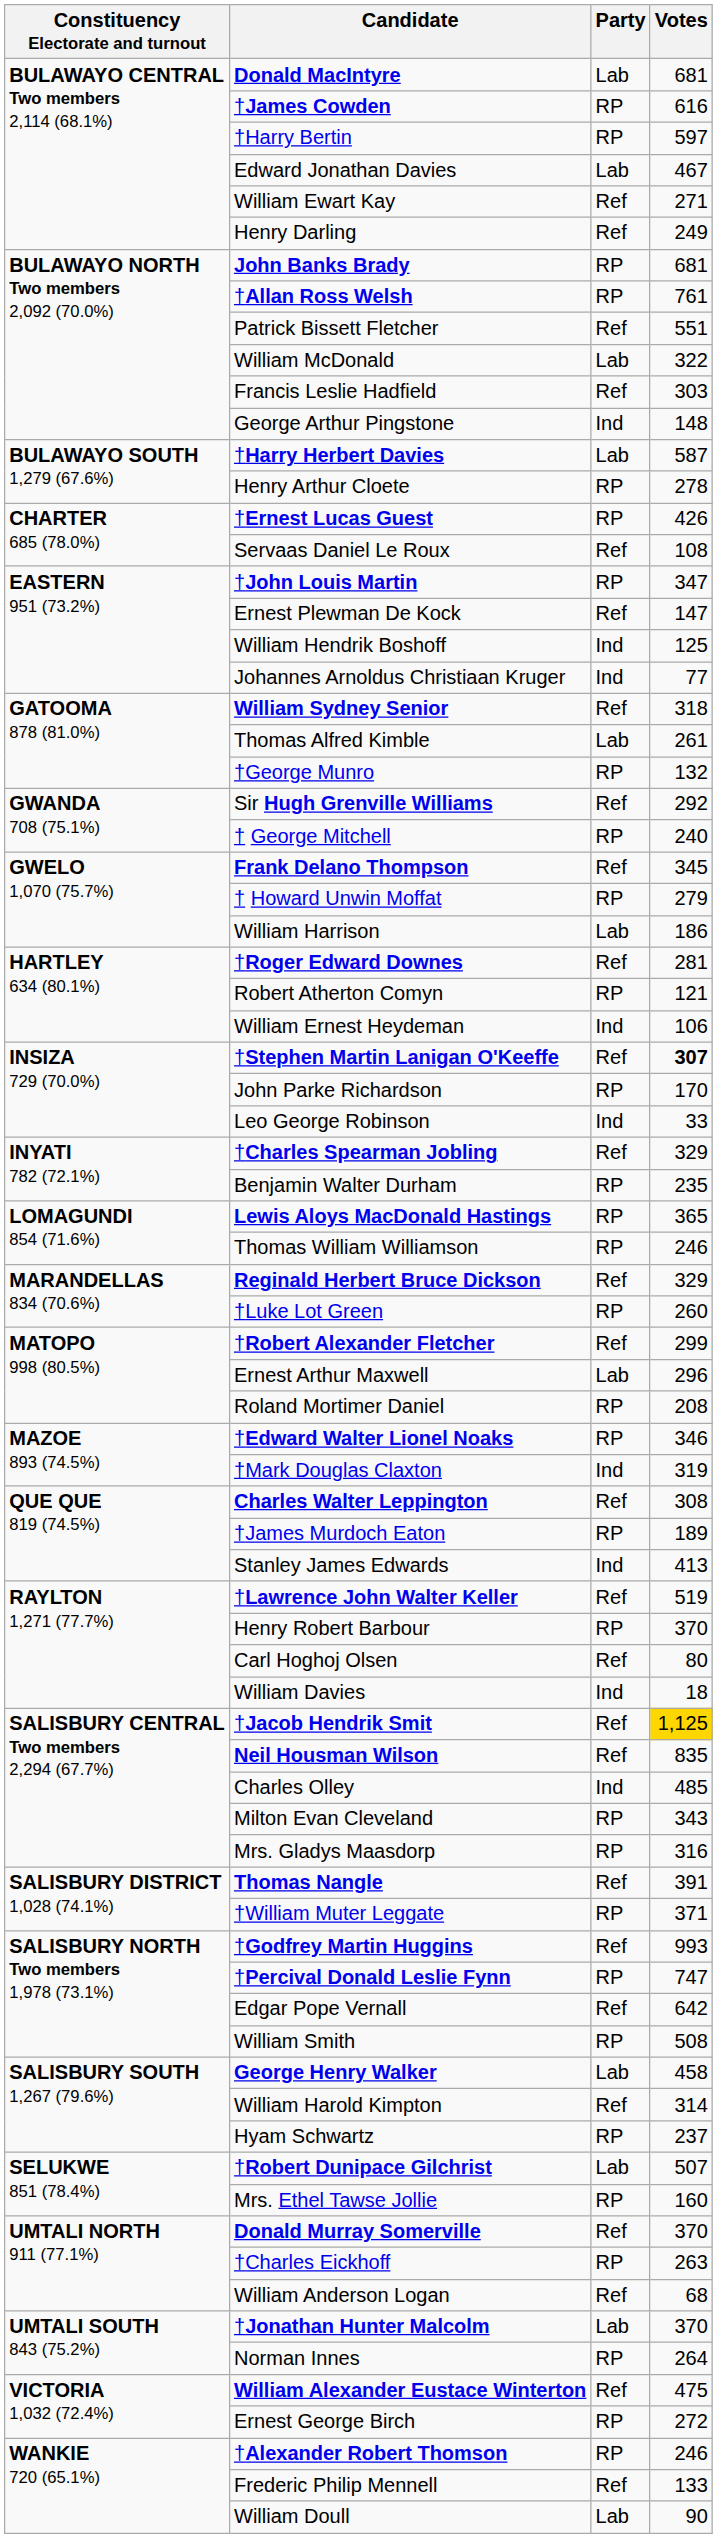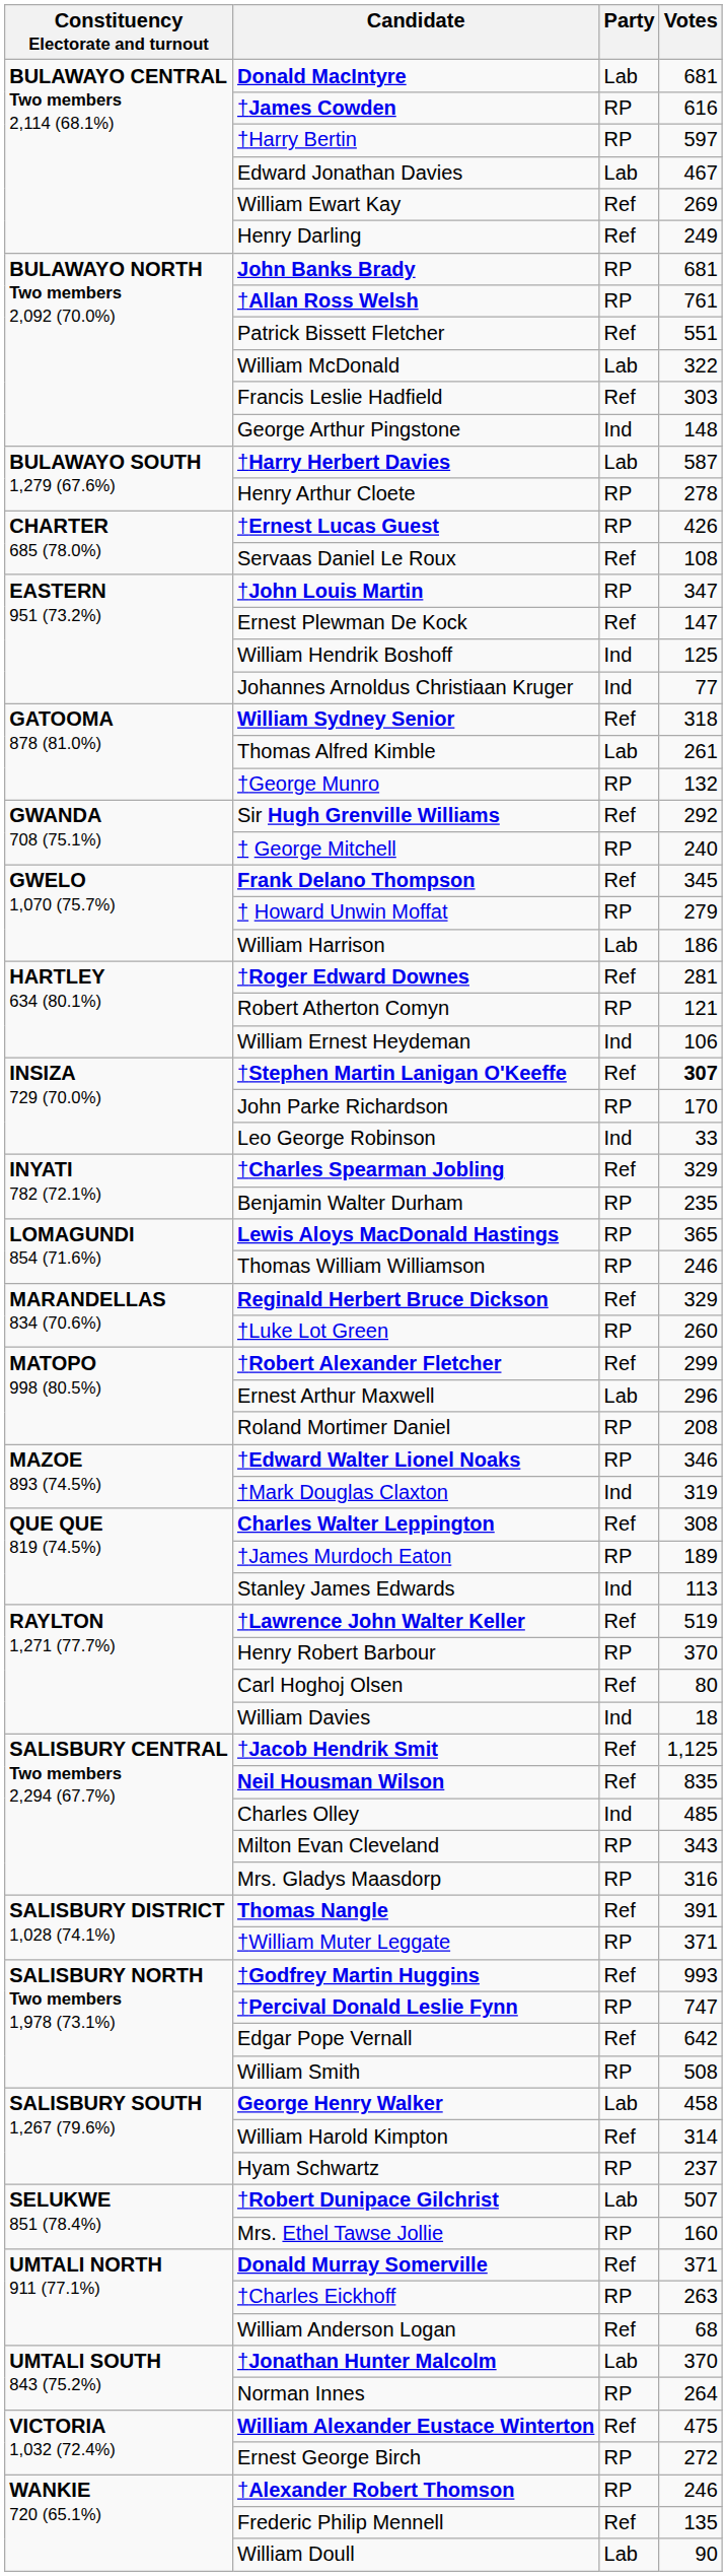 <table class="wikitable">
 <tr>
 <th align="left">Constituency<br><small>Electorate and turnout</small></th>
 <th align="center" valign="top">Candidate</th>
 <th align="center" valign="top">Party</th>
 <th align="center" valign="top">Votes</th>
 </tr>
 <tr>
 <td valign="top" rowspan="6"><strong>BULAWAYO CENTRAL</strong><br><small><strong>Two members</strong><br>2,114 (68.1%)</small></td>
 <td align="left"><a href='#'><strong>Donald MacIntyre</strong></a></td>
 <td align="left">Lab</td>
 <td align="right">681</td>
 </tr>
 <tr>
 <td align="left"><a href='#'>†</a><strong><a href='#'>James Cowden</a></strong></td>
 <td align="left">RP</td>
 <td align="right">616</td>
 </tr>
 <tr>
 <td align="left"><a href='#'>†</a><a href='#'>Harry Bertin</a></td>
 <td align="left">RP</td>
 <td align="right">597</td>
 </tr>
 <tr>
 <td align="left">Edward Jonathan Davies</td>
 <td align="left">Lab</td>
 <td align="right">467</td>
 </tr>
 <tr>
 <td align="left">William Ewart Kay</td>
 <td align="left">Ref</td>
-<td align="right">271</td>
+<td align="right">269</td>
 </tr>
 <tr>
 <td align="left">Henry Darling</td>
 <td align="left">Ref</td>
 <td align="right">249</td>
 </tr>
 <tr>
 <td valign="top" rowspan="6"><strong>BULAWAYO NORTH</strong><br><small><strong>Two members</strong><br>2,092 (70.0%)</small></td>
 <td align="left"><strong><a href='#'>John Banks Brady</a></strong></td>
 <td align="left">RP</td>
 <td align="right">681</td>
 </tr>
 <tr>
 <td align="left"><a href='#'>†</a><strong><a href='#'>Allan Ross Welsh</a></strong></td>
 <td align="left">RP</td>
 <td align="right">761</td>
 </tr>
 <tr>
 <td align="left">Patrick Bissett Fletcher</td>
 <td align="left">Ref</td>
 <td align="right">551</td>
 </tr>
 <tr>
 <td align="left">William McDonald</td>
 <td align="left">Lab</td>
 <td align="right">322</td>
 </tr>
 <tr>
 <td align="left">Francis Leslie Hadfield</td>
 <td align="left">Ref</td>
 <td align="right">303</td>
 </tr>
 <tr>
 <td align="left">George Arthur Pingstone</td>
 <td align="left">Ind</td>
 <td align="right">148</td>
 </tr>
 <tr>
 <td valign="top" rowspan="2"><strong>BULAWAYO SOUTH</strong><br><small>1,279 (67.6%)</small></td>
 <td align="left"><a href='#'>†</a><strong><a href='#'>Harry Herbert Davies</a></strong></td>
 <td align="left">Lab</td>
 <td align="right">587</td>
 </tr>
 <tr>
 <td align="left">Henry Arthur Cloete</td>
 <td align="left">RP</td>
 <td align="right">278</td>
 </tr>
 <tr>
 <td valign="top" rowspan="2"><strong>CHARTER</strong><br><small>685 (78.0%)</small></td>
 <td align="left"><a href='#'>†</a><strong><a href='#'>Ernest Lucas Guest</a></strong></td>
 <td align="left">RP</td>
 <td align="right">426</td>
 </tr>
 <tr>
 <td align="left">Servaas Daniel Le Roux</td>
 <td align="left">Ref</td>
 <td align="right">108</td>
 </tr>
 <tr>
 <td valign="top" rowspan="4"><strong>EASTERN</strong><br><small>951 (73.2%)</small></td>
 <td align="left"><a href='#'>†</a><strong><a href='#'>John Louis Martin</a></strong></td>
 <td align="left">RP</td>
 <td align="right">347</td>
 </tr>
 <tr>
 <td align="left">Ernest Plewman De Kock</td>
 <td align="left">Ref</td>
 <td align="right">147</td>
 </tr>
 <tr>
 <td align="left">William Hendrik Boshoff</td>
 <td align="left">Ind</td>
 <td align="right">125</td>
 </tr>
 <tr>
 <td align="left">Johannes Arnoldus Christiaan Kruger</td>
 <td align="left">Ind</td>
 <td align="right">77</td>
 </tr>
 <tr>
 <td valign="top" rowspan="3"><strong>GATOOMA</strong><br><small>878 (81.0%)</small></td>
 <td align="left"><strong><a href='#'>William Sydney Senior</a></strong></td>
 <td align="left">Ref</td>
 <td align="right">318</td>
 </tr>
 <tr>
 <td align="left">Thomas Alfred Kimble</td>
 <td align="left">Lab</td>
 <td align="right">261</td>
 </tr>
 <tr>
 <td align="left"><a href='#'>†</a><a href='#'>George Munro</a></td>
 <td align="left">RP</td>
 <td align="right">132</td>
 </tr>
 <tr>
 <td valign="top" rowspan="2"><strong>GWANDA</strong><br><small>708 (75.1%)</small></td>
 <td align="left">Sir <strong><a href='#'>Hugh Grenville Williams</a></strong></td>
 <td align="left">Ref</td>
 <td align="right">292</td>
 </tr>
 <tr>
 <td align="left"><a href='#'>†</a> <a href='#'>George Mitchell</a></td>
 <td align="left">RP</td>
 <td align="right">240</td>
 </tr>
 <tr>
 <td valign="top" rowspan="3"><strong>GWELO</strong><br><small>1,070 (75.7%)</small></td>
 <td align="left"><strong><a href='#'>Frank Delano Thompson</a></strong></td>
 <td align="left">Ref</td>
 <td align="right">345</td>
 </tr>
 <tr>
 <td align="left"><a href='#'>†</a> <a href='#'>Howard Unwin Moffat</a></td>
 <td align="left">RP</td>
 <td align="right">279</td>
 </tr>
 <tr>
 <td align="left">William Harrison</td>
 <td align="left">Lab</td>
 <td align="right">186</td>
 </tr>
 <tr>
 <td valign="top" rowspan="3"><strong>HARTLEY</strong><br><small>634 (80.1%)</small></td>
 <td align="left"><a href='#'>†</a><strong><a href='#'>Roger Edward Downes</a></strong></td>
 <td align="left">Ref</td>
 <td align="right">281</td>
 </tr>
 <tr>
 <td align="left">Robert Atherton Comyn</td>
 <td align="left">RP</td>
 <td align="right">121</td>
 </tr>
 <tr>
 <td align="left">William Ernest Heydeman</td>
 <td align="left">Ind</td>
 <td align="right">106</td>
 </tr>
 <tr>
 <td valign="top" rowspan="3"><strong>INSIZA</strong><br><small>729 (70.0%)</small></td>
 <td align="left"><a href='#'>†</a><strong><a href='#'>Stephen Martin Lanigan O'Keeffe</a></strong></td>
 <td align="left">Ref</td>
 <td align="right"><strong>307</strong></td>
 </tr>
 <tr>
 <td align="left">John Parke Richardson</td>
 <td align="left">RP</td>
 <td align="right">170</td>
 </tr>
 <tr>
 <td align="left">Leo George Robinson</td>
 <td align="left">Ind</td>
 <td align="right">33</td>
 </tr>
 <tr>
 <td valign="top" rowspan="2"><strong>INYATI</strong><br><small>782 (72.1%)</small></td>
 <td align="left"><a href='#'>†</a><strong><a href='#'>Charles Spearman Jobling</a></strong></td>
 <td align="left">Ref</td>
 <td align="right">329</td>
 </tr>
 <tr>
 <td align="left">Benjamin Walter Durham</td>
 <td align="left">RP</td>
 <td align="right">235</td>
 </tr>
 <tr>
 <td valign="top" rowspan="2"><strong>LOMAGUNDI</strong><br><small>854 (71.6%)</small></td>
 <td align="left"><strong><a href='#'>Lewis Aloys MacDonald Hastings</a></strong></td>
 <td align="left">RP</td>
 <td align="right">365</td>
 </tr>
 <tr>
 <td align="left">Thomas William Williamson</td>
 <td align="left">RP</td>
 <td align="right">246</td>
 </tr>
 <tr>
 <td valign="top" rowspan="2"><strong>MARANDELLAS</strong><br><small>834 (70.6%)</small></td>
 <td align="left"><strong><a href='#'>Reginald Herbert Bruce Dickson</a></strong></td>
 <td align="left">Ref</td>
 <td align="right">329</td>
 </tr>
 <tr>
 <td align="left"><a href='#'>†</a><a href='#'>Luke Lot Green</a></td>
 <td align="left">RP</td>
 <td align="right">260</td>
 </tr>
 <tr>
 <td valign="top" rowspan="3"><strong>MATOPO</strong><br><small>998 (80.5%)</small></td>
 <td align="left"><a href='#'>†</a><strong><a href='#'>Robert Alexander Fletcher</a></strong></td>
 <td align="left">Ref</td>
 <td align="right">299</td>
 </tr>
 <tr>
 <td align="left">Ernest Arthur Maxwell</td>
 <td align="left">Lab</td>
 <td align="right">296</td>
 </tr>
 <tr>
 <td align="left">Roland Mortimer Daniel</td>
 <td align="left">RP</td>
 <td align="right">208</td>
 </tr>
 <tr>
 <td valign="top" rowspan="2"><strong>MAZOE</strong><br><small>893 (74.5%)</small></td>
 <td align="left"><a href='#'>†</a><strong><a href='#'>Edward Walter Lionel Noaks</a></strong></td>
 <td align="left">RP</td>
 <td align="right">346</td>
 </tr>
 <tr>
 <td align="left"><a href='#'>†</a><a href='#'>Mark Douglas Claxton</a></td>
 <td align="left">Ind</td>
 <td align="right">319</td>
 </tr>
 <tr>
 <td valign="top" rowspan="3"><strong>QUE QUE</strong><br><small>819 (74.5%)</small></td>
 <td align="left"><strong><a href='#'>Charles Walter Leppington</a></strong></td>
 <td align="left">Ref</td>
 <td align="right">308</td>
 </tr>
 <tr>
 <td align="left"><a href='#'>†</a><a href='#'>James Murdoch Eaton</a></td>
 <td align="left">RP</td>
 <td align="right">189</td>
 </tr>
 <tr>
 <td align="left">Stanley James Edwards</td>
 <td align="left">Ind</td>
-<td align="right">413</td>
+<td align="right">113</td>
 </tr>
 <tr>
 <td valign="top" rowspan="4"><strong>RAYLTON</strong><br><small>1,271 (77.7%)</small></td>
 <td align="left"><a href='#'>†</a><strong><a href='#'>Lawrence John Walter Keller</a></strong></td>
 <td align="left">Ref</td>
 <td align="right">519</td>
 </tr>
 <tr>
 <td align="left">Henry Robert Barbour</td>
 <td align="left">RP</td>
 <td align="right">370</td>
 </tr>
 <tr>
 <td align="left">Carl Hoghoj Olsen</td>
 <td align="left">Ref</td>
 <td align="right">80</td>
 </tr>
 <tr>
 <td align="left">William Davies</td>
 <td align="left">Ind</td>
 <td align="right">18</td>
 </tr>
 <tr>
 <td valign="top" rowspan="5"><strong>SALISBURY CENTRAL</strong><br><small><strong>Two members</strong><br>2,294 (67.7%)</small></td>
 <td align="left"><a href='#'>†</a><strong><a href='#'>Jacob Hendrik Smit</a></strong></td>
 <td align="left">Ref</td>
-<td align="right" style="background: gold;">1,125</td>
+<td align="right">1,125</td>
 </tr>
 <tr>
 <td align="left"><strong><a href='#'>Neil Housman Wilson</a></strong></td>
 <td align="left">Ref</td>
 <td align="right">835</td>
 </tr>
 <tr>
 <td align="left">Charles Olley</td>
 <td align="left">Ind</td>
 <td align="right">485</td>
 </tr>
 <tr>
 <td align="left">Milton Evan Cleveland</td>
 <td align="left">RP</td>
 <td align="right">343</td>
 </tr>
 <tr>
 <td align="left">Mrs. Gladys Maasdorp</td>
 <td align="left">RP</td>
 <td align="right">316</td>
 </tr>
 <tr>
 <td valign="top" rowspan="2"><strong>SALISBURY DISTRICT</strong><br><small>1,028 (74.1%)</small></td>
 <td align="left"><strong><a href='#'>Thomas Nangle</a></strong></td>
 <td align="left">Ref</td>
 <td align="right">391</td>
 </tr>
 <tr>
 <td align="left"><a href='#'>†</a><a href='#'>William Muter Leggate</a></td>
 <td align="left">RP</td>
 <td align="right">371</td>
 </tr>
 <tr>
 <td valign="top" rowspan="4"><strong>SALISBURY NORTH</strong><br><small><strong>Two members</strong><br>1,978 (73.1%)</small></td>
 <td align="left"><a href='#'>†</a><strong><a href='#'>Godfrey Martin Huggins</a></strong></td>
 <td align="left">Ref</td>
 <td align="right">993</td>
 </tr>
 <tr>
 <td align="left"><a href='#'>†</a><strong><a href='#'>Percival Donald Leslie Fynn</a></strong></td>
 <td align="left">RP</td>
 <td align="right">747</td>
 </tr>
 <tr>
 <td align="left">Edgar Pope Vernall</td>
 <td align="left">Ref</td>
 <td align="right">642</td>
 </tr>
 <tr>
 <td align="left">William Smith</td>
 <td align="left">RP</td>
 <td align="right">508</td>
 </tr>
 <tr>
 <td valign="top" rowspan="3"><strong>SALISBURY SOUTH</strong><br><small>1,267 (79.6%)</small></td>
 <td align="left"><strong><a href='#'>George Henry Walker</a></strong></td>
 <td align="left">Lab</td>
 <td align="right">458</td>
 </tr>
 <tr>
 <td align="left">William Harold Kimpton</td>
 <td align="left">Ref</td>
 <td align="right">314</td>
 </tr>
 <tr>
 <td align="left">Hyam Schwartz</td>
 <td align="left">RP</td>
 <td align="right">237</td>
 </tr>
 <tr>
 <td valign="top" rowspan="2"><strong>SELUKWE</strong><br><small>851 (78.4%)</small></td>
 <td align="left"><a href='#'>†</a><strong><a href='#'>Robert Dunipace Gilchrist</a></strong></td>
 <td align="left">Lab</td>
 <td align="right">507</td>
 </tr>
 <tr>
 <td align="left">Mrs. <a href='#'>Ethel Tawse Jollie</a></td>
 <td align="left">RP</td>
 <td align="right">160</td>
 </tr>
 <tr>
 <td valign="top" rowspan="3"><strong>UMTALI NORTH</strong><br><small>911 (77.1%)</small></td>
 <td align="left"><strong><a href='#'>Donald Murray Somerville</a></strong></td>
 <td align="left">Ref</td>
-<td align="right">370</td>
+<td align="right">371</td>
 </tr>
 <tr>
 <td align="left"><a href='#'>†</a><a href='#'>Charles Eickhoff</a></td>
 <td align="left">RP</td>
 <td align="right">263</td>
 </tr>
 <tr>
 <td align="left">William Anderson Logan</td>
 <td align="left">Ref</td>
 <td align="right">68</td>
 </tr>
 <tr>
 <td valign="top" rowspan="2"><strong>UMTALI SOUTH</strong><br><small>843 (75.2%)</small></td>
 <td align="left"><a href='#'>†</a><strong><a href='#'>Jonathan Hunter Malcolm</a></strong></td>
 <td align="left">Lab</td>
 <td align="right">370</td>
 </tr>
 <tr>
 <td align="left">Norman Innes</td>
 <td align="left">RP</td>
 <td align="right">264</td>
 </tr>
 <tr>
 <td valign="top" rowspan="2"><strong>VICTORIA</strong><br><small>1,032 (72.4%)</small></td>
 <td align="left"><strong><a href='#'>William Alexander Eustace Winterton</a></strong></td>
 <td align="left">Ref</td>
 <td align="right">475</td>
 </tr>
 <tr>
 <td align="left">Ernest George Birch</td>
 <td align="left">RP</td>
 <td align="right">272</td>
 </tr>
 <tr>
 <td valign="top" rowspan="3"><strong>WANKIE</strong><br><small>720 (65.1%)</small></td>
 <td align="left"><a href='#'>†</a><strong><a href='#'>Alexander Robert Thomson</a></strong></td>
 <td align="left">RP</td>
 <td align="right">246</td>
 </tr>
 <tr>
 <td align="left">Frederic Philip Mennell</td>
 <td align="left">Ref</td>
-<td align="right">133</td>
+<td align="right">135</td>
 </tr>
 <tr>
 <td align="left">William Doull</td>
 <td align="left">Lab</td>
 <td align="right">90</td>
 </tr>
 </table>
